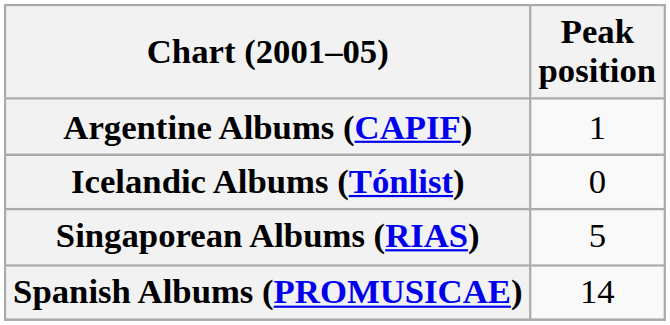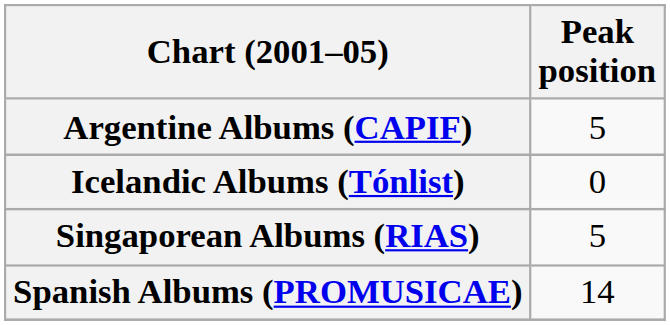 <table class="wikitable sortable plainrowheaders" style="text-align:center">
 <tr>
 <th scope="col">Chart (2001–05)</th>
 <th scope="col">Peak <br> position</th>
 </tr>
 <tr>
 <th scope="row">Argentine Albums (<a href='#'>CAPIF</a>)</th>
-<td style="text-align:center;">1</td>
+<td style="text-align:center;">5</td>
 </tr>
 <tr>
 </tr>
 <tr>
 </tr>
 <tr>
 </tr>
 <tr>
 </tr>
 <tr>
 </tr>
 <tr>
 </tr>
 <tr>
 </tr>
 <tr>
 </tr>
 <tr>
 </tr>
 <tr>
 </tr>
 <tr>
 <th scope="row">Icelandic Albums (<a href='#'>Tónlist</a>)</th>
 <td>0</td>
 </tr>
 <tr>
 </tr>
 <tr>
 </tr>
 <tr>
 </tr>
 <tr>
 </tr>
 <tr>
 </tr>
 <tr>
 <th scope="row">Singaporean Albums (<a href='#'>RIAS</a>)</th>
 <td align="center">5</td>
 </tr>
 <tr>
 <th scope="row">Spanish Albums (<a href='#'>PROMUSICAE</a>)</th>
 <td>14</td>
 </tr>
 <tr>
 </tr>
 <tr>
 </tr>
 <tr>
 </tr>
 </table>
